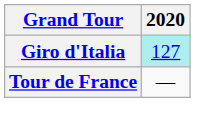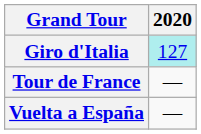 <table class="wikitable plainrowheaders">
 <tr>
 <th scope="col"><a href='#'>Grand Tour</a></th>
 <th scope="col">2020</th>
 </tr>
 <tr style="text-align:center;">
 <th scope="row"> <a href='#'>Giro d'Italia</a></th>
 <td style="background: paleturquoise;"><a href='#'>127</a></td>
 </tr>
 <tr style="text-align:center;">
 <th scope="row"> <a href='#'>Tour de France</a></th>
 <td>—</td>
 </tr>
+<tr style="text-align:center;">
+<th scope="row"> <a href='#'>Vuelta a España</a></th>
+<td>—</td>
+</tr>
 </table>
